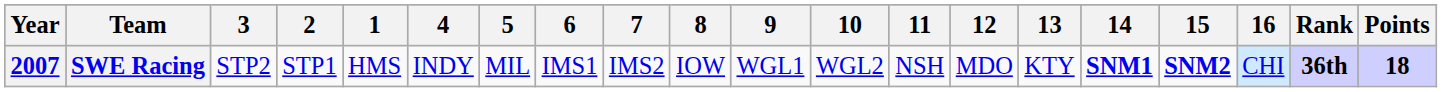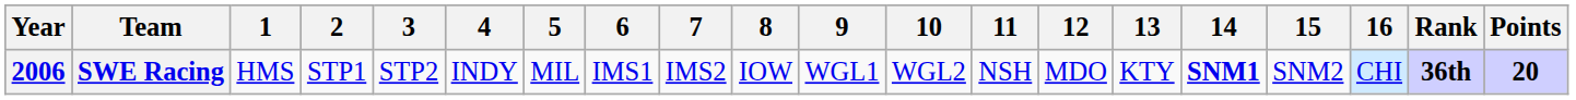 <table class="wikitable" style="text-align:center; font-size:90%">
 <tr>
 <th>Year</th>
 <th>Team</th>
+<th>1</th>
+<th>2</th>
 <th>3</th>
-<th>2</th>
-<th>1</th>
 <th>4</th>
 <th>5</th>
 <th>6</th>
 <th>7</th>
 <th>8</th>
 <th>9</th>
 <th>10</th>
 <th>11</th>
 <th>12</th>
 <th>13</th>
 <th>14</th>
 <th>15</th>
 <th>16</th>
 <th>Rank</th>
 <th>Points</th>
 </tr>
 <tr>
-<th><a href='#'>2007</a></th>
+<th><a href='#'>2006</a></th>
 <th><a href='#'>SWE Racing</a></th>
+<td><a href='#'>HMS</a></td>
+<td><a href='#'>STP1</a></td>
 <td><a href='#'>STP2</a></td>
-<td><a href='#'>STP1</a></td>
-<td><a href='#'>HMS</a></td>
 <td><a href='#'>INDY</a></td>
 <td><a href='#'>MIL</a></td>
 <td><a href='#'>IMS1</a></td>
 <td><a href='#'>IMS2</a></td>
 <td><a href='#'>IOW</a></td>
 <td><a href='#'>WGL1</a></td>
 <td><a href='#'>WGL2</a></td>
 <td><a href='#'>NSH</a></td>
 <td><a href='#'>MDO</a></td>
 <td><a href='#'>KTY</a></td>
 <td><strong><a href='#'>SNM1</a></strong></td>
-<td><strong><a href='#'>SNM2</a></strong></td>
+<td><a href='#'>SNM2</a></td>
 <td style="background:#CFEAFF;"><a href='#'>CHI</a><br></td>
 <th style="background:#CFCFFF;">36th</th>
-<th style="background:#CFCFFF;">18</th>
+<th style="background:#CFCFFF;">20</th>
 </tr>
 </table>
